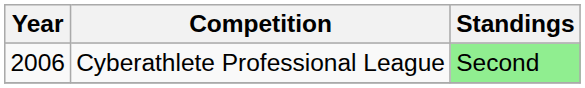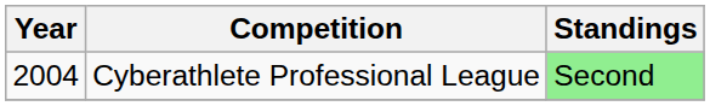 <table class="wikitable">
 <tr>
 <th>Year</th>
 <th>Competition</th>
 <th>Standings</th>
 </tr>
 <tr>
-<td>2006</td>
+<td>2004</td>
 <td>Cyberathlete Professional League</td>
 <td style="background: lightgreen;">Second</td>
 </tr>
 <tr>
 </tr>
 </table>
